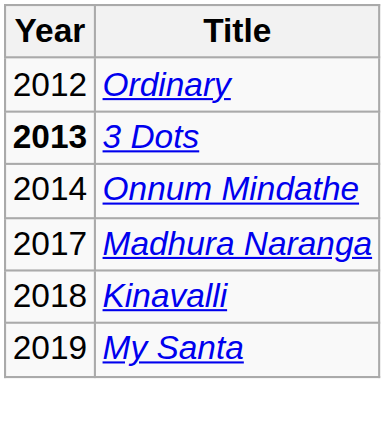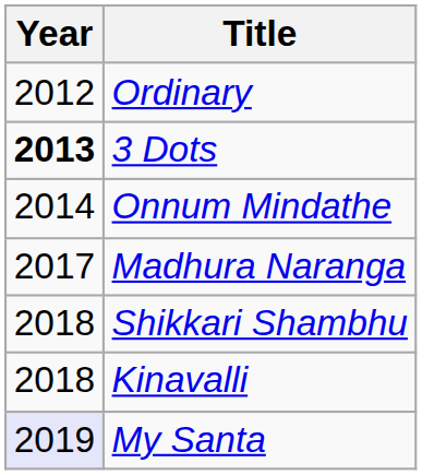 <table class="wikitable">
 <tr>
 <th>Year</th>
 <th>Title</th>
 </tr>
 <tr>
 <td>2012</td>
 <td><em><a href='#'>Ordinary</a></em></td>
 </tr>
 <tr>
 <td><strong>2013</strong></td>
 <td><em><a href='#'>3 Dots</a></em></td>
 </tr>
 <tr>
 <td>2014</td>
 <td><em><a href='#'>Onnum Mindathe</a></em></td>
 </tr>
 <tr>
 <td>2017</td>
 <td><em><a href='#'>Madhura Naranga</a></em></td>
 </tr>
 <tr>
 <td>2018</td>
+<td><em><a href='#'>Shikkari Shambhu</a></em></td>
+</tr>
+<tr>
+<td>2018</td>
 <td><em><a href='#'>Kinavalli</a></em></td>
 </tr>
 <tr>
-<td>2019</td>
+<td style="background: lavender;">2019</td>
 <td><em><a href='#'>My Santa</a></em></td>
 </tr>
 </table>
